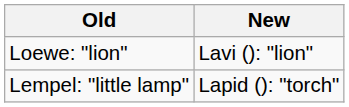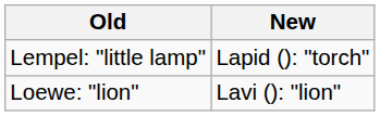 <table class="wikitable">
 <tr>
 <th>Old</th>
 <th>New</th>
 </tr>
 <tr>
+<td>Lempel: "little lamp"</td>
+<td>Lapid (): "torch"</td>
+</tr>
+<tr>
 <td>Loewe: "lion"</td>
 <td>Lavi (): "lion"</td>
 </tr>
-<tr>
-<td>Lempel: "little lamp"</td>
-<td>Lapid (): "torch"</td>
-</tr>
 </table>
